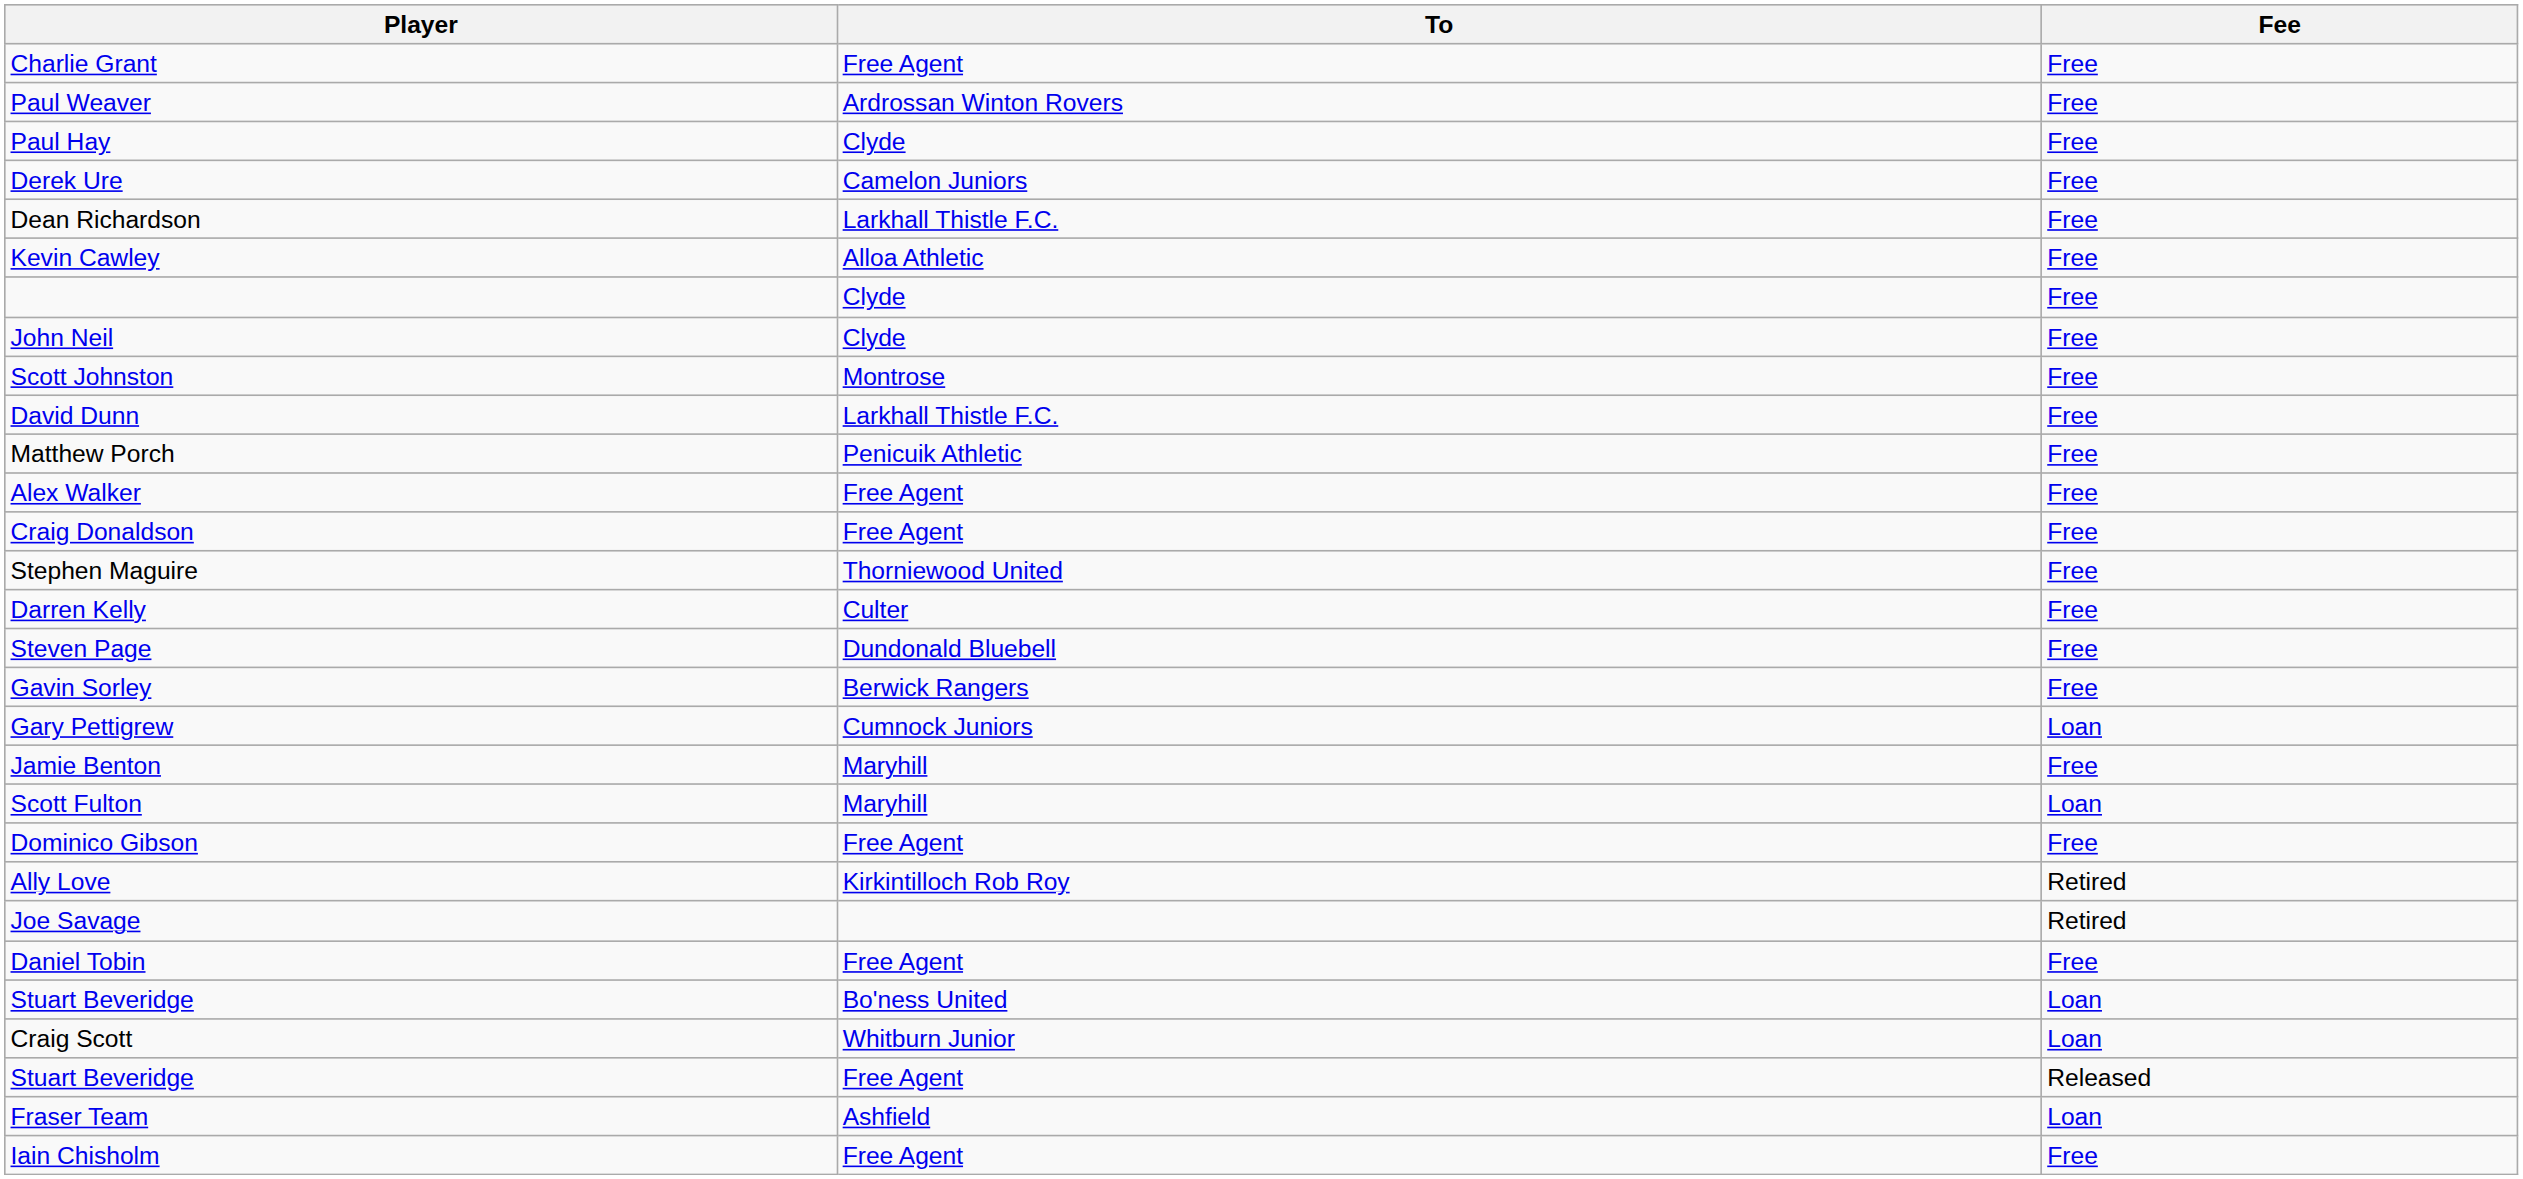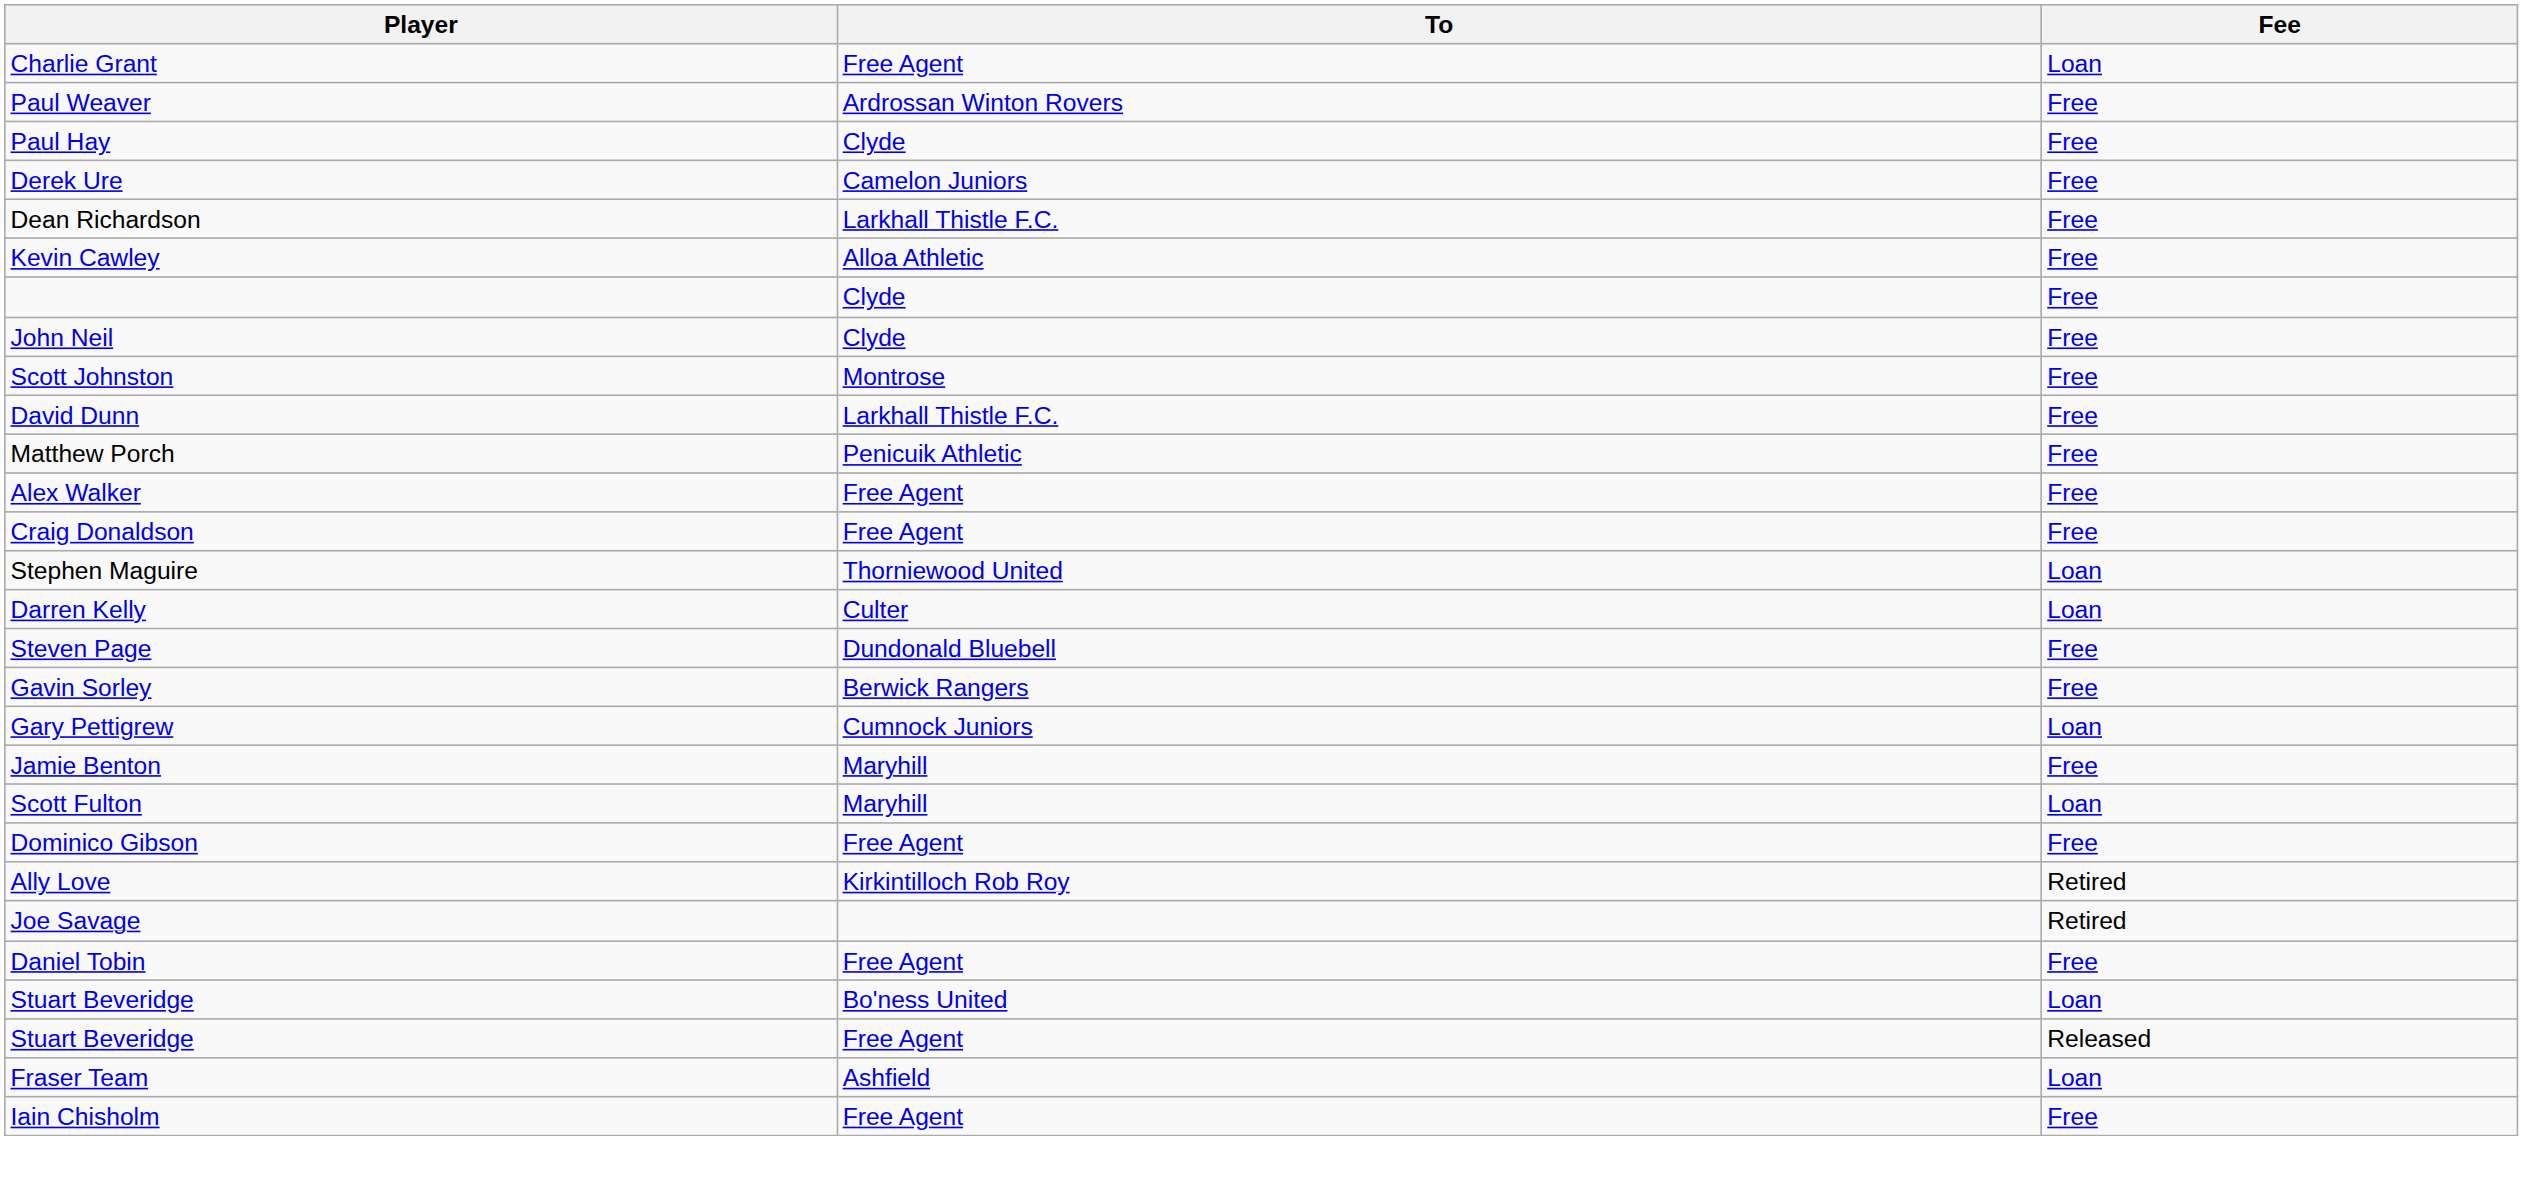 <table class="wikitable" style="text-align:center; font-size:95%;width:98%; text-align:left">
 <tr>
 <th>Player</th>
 <th>To</th>
 <th>Fee</th>
 </tr>
 <tr>
 <td> <a href='#'>Charlie Grant</a></td>
 <td><a href='#'>Free Agent</a></td>
-<td><a href='#'>Free</a></td>
+<td><a href='#'>Loan</a></td>
 </tr>
 <tr>
 <td> <a href='#'>Paul Weaver</a></td>
 <td> <a href='#'>Ardrossan Winton Rovers</a></td>
 <td><a href='#'>Free</a></td>
 </tr>
 <tr>
 <td> <a href='#'>Paul Hay</a></td>
 <td> <a href='#'>Clyde</a></td>
 <td><a href='#'>Free</a></td>
 </tr>
 <tr>
 <td> <a href='#'>Derek Ure</a></td>
 <td> <a href='#'>Camelon Juniors</a></td>
 <td><a href='#'>Free</a></td>
 </tr>
 <tr>
 <td> Dean Richardson</td>
 <td> <a href='#'>Larkhall Thistle F.C.</a></td>
 <td><a href='#'>Free</a></td>
 </tr>
 <tr>
 <td> <a href='#'>Kevin Cawley</a></td>
 <td> <a href='#'>Alloa Athletic</a></td>
 <td><a href='#'>Free</a></td>
 </tr>
 <tr>
 <td> </td>
 <td> <a href='#'>Clyde</a></td>
 <td><a href='#'>Free</a></td>
 </tr>
 <tr>
 <td> <a href='#'>John Neil</a></td>
 <td> <a href='#'>Clyde</a></td>
 <td><a href='#'>Free</a></td>
 </tr>
 <tr>
 <td> <a href='#'>Scott Johnston</a></td>
 <td> <a href='#'>Montrose</a></td>
 <td><a href='#'>Free</a></td>
 </tr>
 <tr>
 <td> <a href='#'>David Dunn</a></td>
 <td> <a href='#'>Larkhall Thistle F.C.</a></td>
 <td><a href='#'>Free</a></td>
 </tr>
 <tr>
 <td> Matthew Porch</td>
 <td> <a href='#'>Penicuik Athletic</a></td>
 <td><a href='#'>Free</a></td>
 </tr>
 <tr>
 <td> <a href='#'>Alex Walker</a></td>
 <td><a href='#'>Free Agent</a></td>
 <td><a href='#'>Free</a></td>
 </tr>
 <tr>
 <td> <a href='#'>Craig Donaldson</a></td>
 <td><a href='#'>Free Agent</a></td>
 <td><a href='#'>Free</a></td>
 </tr>
 <tr>
 <td> Stephen Maguire</td>
 <td>  <a href='#'>Thorniewood United</a></td>
-<td><a href='#'>Free</a></td>
+<td><a href='#'>Loan</a></td>
 </tr>
 <tr>
 <td> <a href='#'>Darren Kelly</a></td>
 <td> <a href='#'>Culter</a></td>
-<td><a href='#'>Free</a></td>
+<td><a href='#'>Loan</a></td>
 </tr>
 <tr>
 <td> <a href='#'>Steven Page</a></td>
 <td> <a href='#'>Dundonald Bluebell</a></td>
 <td><a href='#'>Free</a></td>
 </tr>
 <tr>
 <td> <a href='#'>Gavin Sorley</a></td>
 <td> <a href='#'>Berwick Rangers</a></td>
 <td><a href='#'>Free</a></td>
 </tr>
 <tr>
 <td> <a href='#'>Gary Pettigrew</a></td>
 <td> <a href='#'>Cumnock Juniors</a></td>
 <td><a href='#'>Loan</a></td>
 </tr>
 <tr>
 <td> <a href='#'>Jamie Benton</a></td>
 <td> <a href='#'>Maryhill</a></td>
 <td><a href='#'>Free</a></td>
 </tr>
 <tr>
 <td> <a href='#'>Scott Fulton</a></td>
 <td> <a href='#'>Maryhill</a></td>
 <td><a href='#'>Loan</a></td>
 </tr>
 <tr>
 <td> <a href='#'>Dominico Gibson</a></td>
 <td><a href='#'>Free Agent</a></td>
 <td><a href='#'>Free</a></td>
 </tr>
 <tr>
 <td> <a href='#'>Ally Love</a></td>
 <td> <a href='#'>Kirkintilloch Rob Roy</a></td>
 <td>Retired</td>
 </tr>
 <tr>
 <td> <a href='#'>Joe Savage</a></td>
 <td></td>
 <td>Retired</td>
 </tr>
 <tr>
 <td> <a href='#'>Daniel Tobin</a></td>
 <td><a href='#'>Free Agent</a></td>
 <td><a href='#'>Free</a></td>
 </tr>
 <tr>
 <td> <a href='#'>Stuart Beveridge</a></td>
 <td> <a href='#'>Bo'ness United</a></td>
 <td><a href='#'>Loan</a></td>
 </tr>
 <tr>
-<td> Craig Scott</td>
-<td> <a href='#'>Whitburn Junior</a></td>
-<td><a href='#'>Loan</a></td>
-</tr>
-<tr>
 <td> <a href='#'>Stuart Beveridge</a></td>
 <td><a href='#'>Free Agent</a></td>
 <td>Released</td>
 </tr>
 <tr>
 <td> <a href='#'>Fraser Team</a></td>
 <td> <a href='#'>Ashfield</a></td>
 <td><a href='#'>Loan</a></td>
 </tr>
 <tr>
 <td> <a href='#'>Iain Chisholm</a></td>
 <td><a href='#'>Free Agent</a></td>
 <td><a href='#'>Free</a></td>
 </tr>
 </table>
